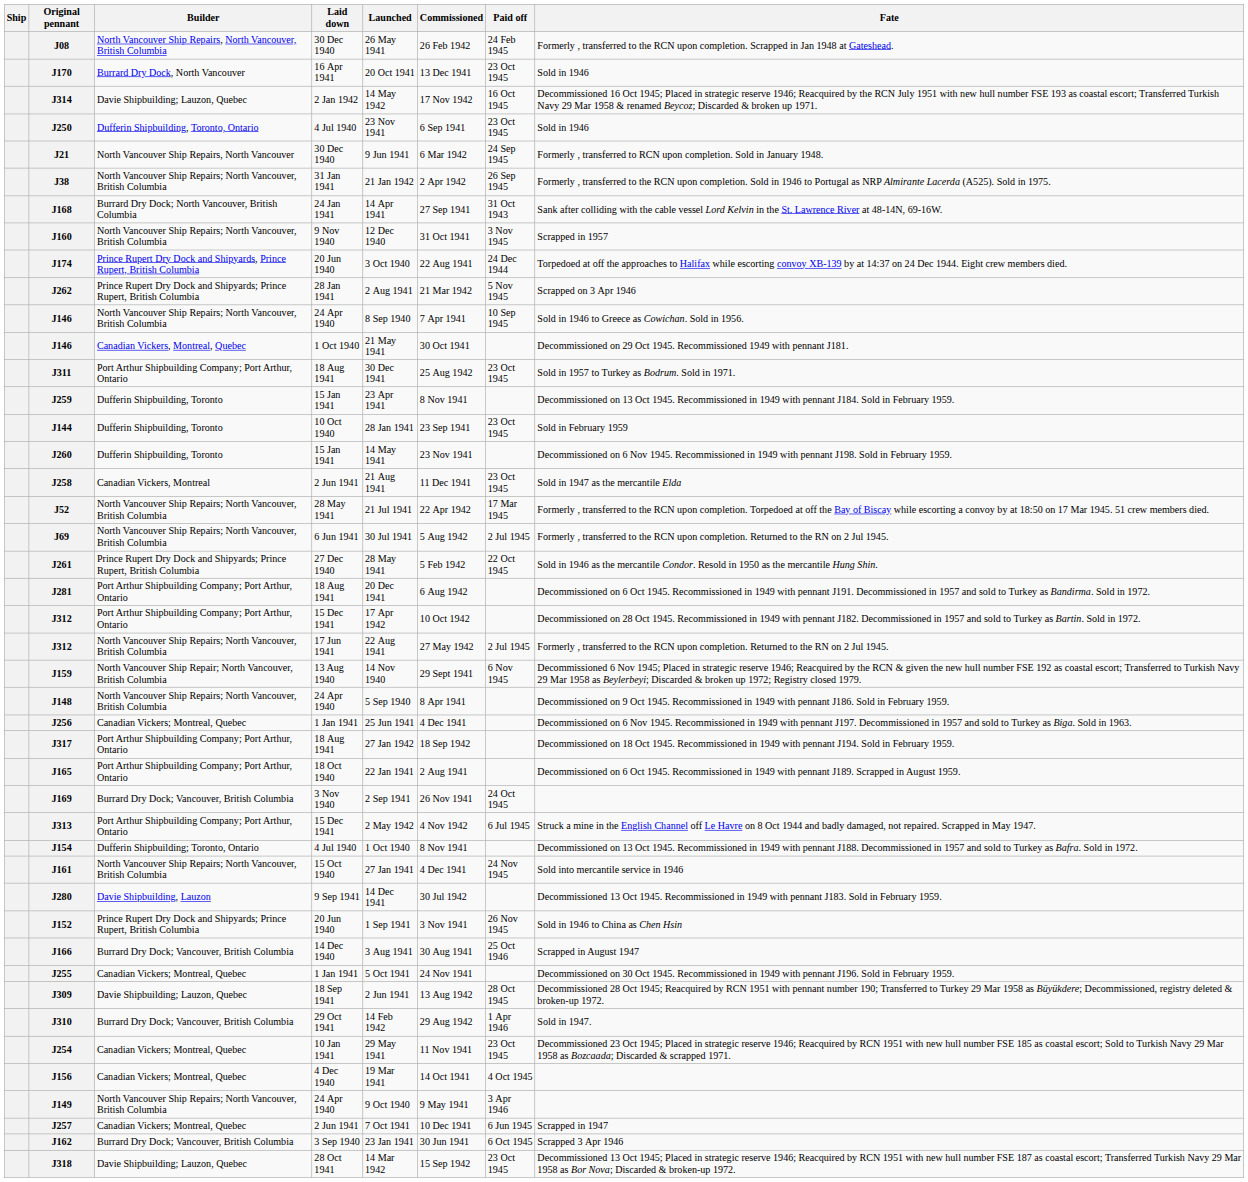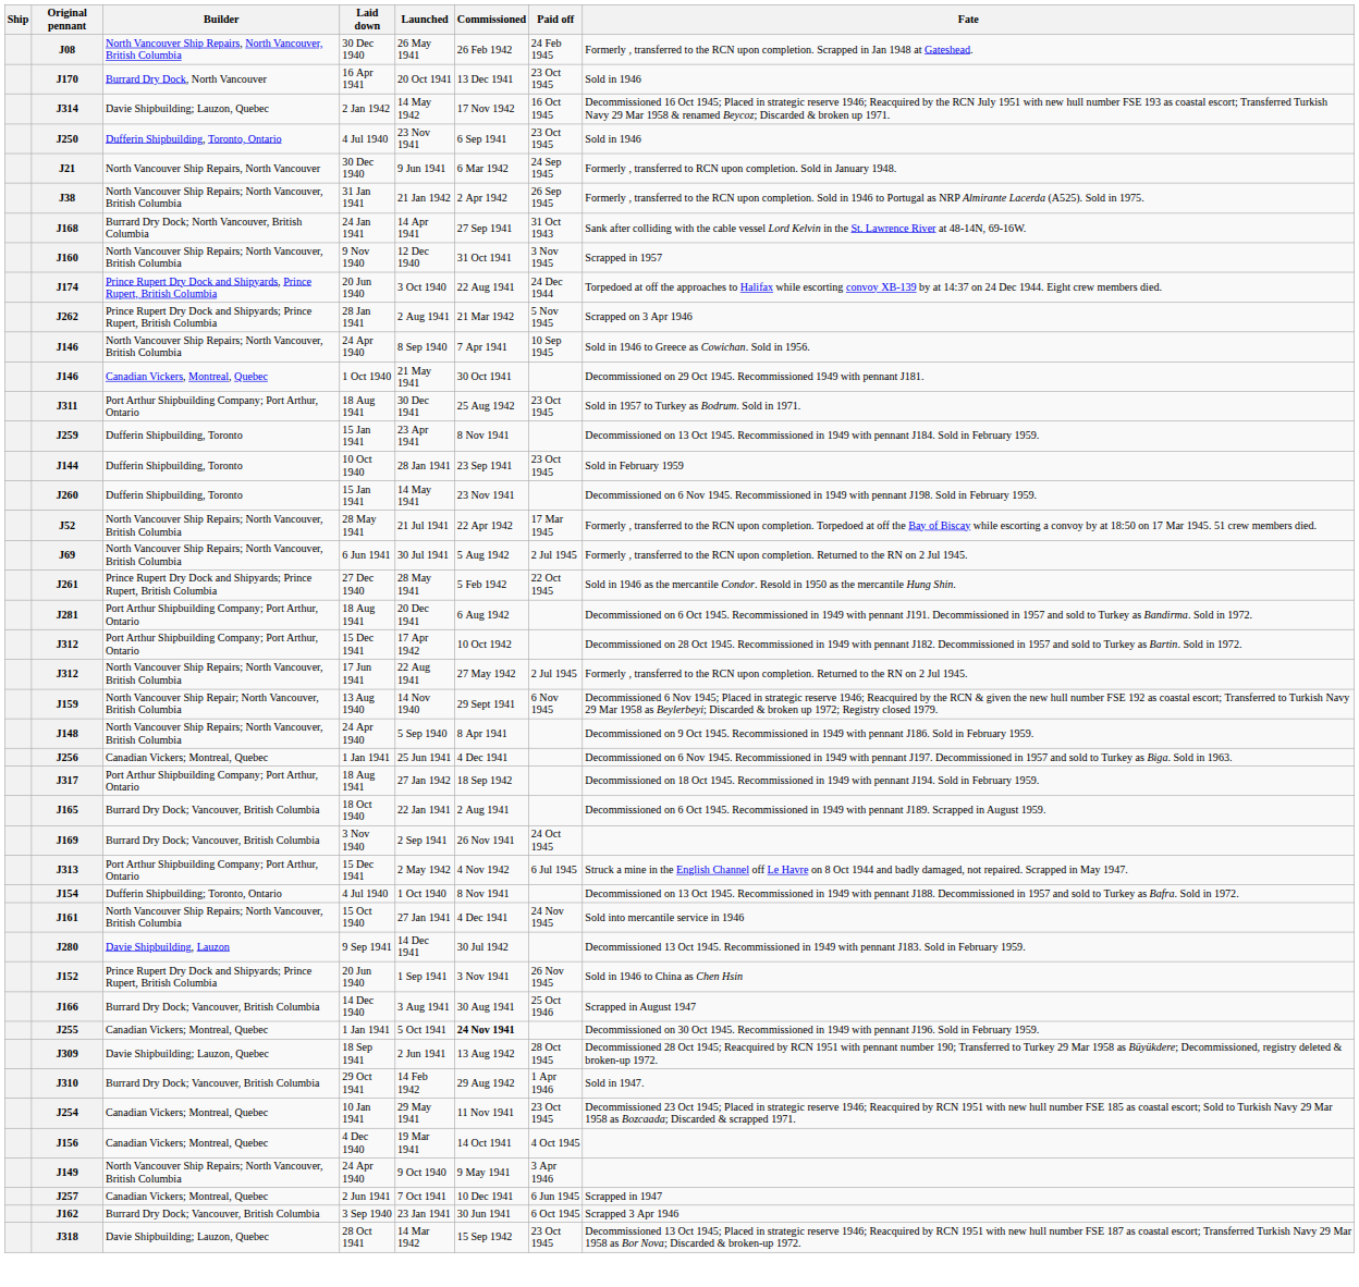 <table class="wikitable sortable plainrowheaders">
 <tr>
 <th scope="col">Ship</th>
 <th scope="col">Original pennant </th>
 <th scope="col">Builder</th>
 <th scope="col">Laid down</th>
 <th scope="col">Launched</th>
 <th scope="col">Commissioned</th>
 <th scope="col">Paid off</th>
 <th scope="col">Fate</th>
 </tr>
 <tr>
 <th scope="row"></th>
 <th scope="row">J08</th>
 <td><a href='#'>North Vancouver Ship Repairs</a>, <a href='#'>North Vancouver, British Columbia</a></td>
 <td>30 Dec 1940</td>
 <td>26 May 1941</td>
 <td>26 Feb 1942</td>
 <td>24 Feb 1945</td>
 <td>Formerly , transferred to the RCN upon completion. Scrapped in Jan 1948 at <a href='#'>Gateshead</a>.</td>
 </tr>
 <tr>
 <th scope="row"></th>
 <th scope="row">J170</th>
 <td><a href='#'>Burrard Dry Dock</a>, North Vancouver</td>
 <td>16 Apr 1941</td>
 <td>20 Oct 1941</td>
 <td>13 Dec 1941</td>
 <td>23 Oct 1945</td>
 <td>Sold in 1946</td>
 </tr>
 <tr>
 <th scope="row"></th>
 <th scope="row">J314</th>
 <td>Davie Shipbuilding; Lauzon, Quebec</td>
 <td>2 Jan 1942</td>
 <td>14 May 1942</td>
 <td>17 Nov 1942</td>
 <td>16 Oct 1945</td>
 <td>Decommissioned 16 Oct 1945; Placed in strategic reserve 1946; Reacquired by the RCN July 1951 with new hull number FSE 193 as coastal escort; Transferred Turkish Navy 29 Mar 1958 & renamed <em>Beycoz</em>; Discarded & broken up 1971.</td>
 </tr>
 <tr>
 <th scope="row"></th>
 <th scope="row">J250</th>
 <td><a href='#'>Dufferin Shipbuilding</a>, <a href='#'>Toronto, Ontario</a></td>
 <td>4 Jul 1940</td>
 <td>23 Nov 1941</td>
 <td>6 Sep 1941</td>
 <td>23 Oct 1945</td>
 <td>Sold in 1946</td>
 </tr>
 <tr>
 <th scope="row"></th>
 <th scope="row">J21</th>
 <td>North Vancouver Ship Repairs, North Vancouver</td>
 <td>30 Dec 1940</td>
 <td>9 Jun 1941</td>
 <td>6 Mar 1942</td>
 <td>24 Sep 1945</td>
 <td>Formerly , transferred to RCN upon completion. Sold in January 1948.</td>
 </tr>
 <tr>
 <th scope="row"></th>
 <th scope="row">J38</th>
 <td>North Vancouver Ship Repairs; North Vancouver, British Columbia</td>
 <td>31 Jan 1941</td>
 <td>21 Jan 1942</td>
 <td>2 Apr 1942</td>
 <td>26 Sep 1945</td>
 <td>Formerly , transferred to the RCN upon completion. Sold in 1946 to Portugal as NRP <em>Almirante Lacerda</em> (A525). Sold in 1975.</td>
 </tr>
 <tr>
 <th scope="row"></th>
 <th scope="row">J168</th>
 <td>Burrard Dry Dock; North Vancouver, British Columbia</td>
 <td>24 Jan 1941</td>
 <td>14 Apr 1941</td>
 <td>27 Sep 1941</td>
 <td>31 Oct 1943</td>
 <td>Sank after colliding with the cable vessel <em>Lord Kelvin</em> in the <a href='#'>St. Lawrence River</a> at 48-14N, 69-16W.</td>
 </tr>
 <tr>
 <th scope="row"></th>
 <th scope="row">J160</th>
 <td>North Vancouver Ship Repairs; North Vancouver, British Columbia</td>
 <td>9 Nov 1940</td>
 <td>12 Dec 1940</td>
 <td>31 Oct 1941</td>
 <td>3 Nov 1945</td>
 <td>Scrapped in 1957</td>
 </tr>
 <tr>
 <th scope="row"></th>
 <th scope="row">J174</th>
 <td><a href='#'>Prince Rupert Dry Dock and Shipyards</a>, <a href='#'>Prince Rupert, British Columbia</a></td>
 <td>20 Jun 1940</td>
 <td>3 Oct 1940</td>
 <td>22 Aug 1941</td>
 <td>24 Dec 1944</td>
 <td>Torpedoed at  off the approaches to <a href='#'>Halifax</a> while escorting <a href='#'>convoy XB-139</a> by  at 14:37 on 24 Dec 1944. Eight crew members died.</td>
 </tr>
 <tr>
 <th scope="row"></th>
 <th scope="row">J262</th>
 <td>Prince Rupert Dry Dock and Shipyards; Prince Rupert, British Columbia</td>
 <td>28 Jan 1941</td>
 <td>2 Aug 1941</td>
 <td>21 Mar 1942</td>
 <td>5 Nov 1945</td>
 <td>Scrapped on 3 Apr 1946</td>
 </tr>
 <tr>
 <th scope="row"></th>
 <th scope="row">J146</th>
 <td>North Vancouver Ship Repairs; North Vancouver, British Columbia</td>
 <td>24 Apr 1940</td>
 <td>8 Sep 1940</td>
 <td>7 Apr 1941</td>
 <td>10 Sep 1945</td>
 <td>Sold in 1946 to Greece as <em>Cowichan</em>. Sold in 1956.</td>
 </tr>
 <tr>
 <th scope="row"></th>
 <th scope="row">J146</th>
 <td><a href='#'>Canadian Vickers</a>, <a href='#'>Montreal</a>, <a href='#'>Quebec</a></td>
 <td>1 Oct 1940</td>
 <td>21 May 1941</td>
 <td>30 Oct 1941</td>
 <td></td>
 <td>Decommissioned on 29 Oct 1945. Recommissioned 1949 with pennant J181.</td>
 </tr>
 <tr>
 <th scope="row"></th>
 <th scope="row">J311</th>
 <td>Port Arthur Shipbuilding Company; Port Arthur, Ontario</td>
 <td>18 Aug 1941</td>
 <td>30 Dec 1941</td>
 <td>25 Aug 1942</td>
 <td>23 Oct 1945</td>
 <td>Sold in 1957 to Turkey as <em>Bodrum</em>. Sold in 1971.</td>
 </tr>
 <tr>
 <th scope="row"></th>
 <th scope="row">J259</th>
 <td>Dufferin Shipbuilding, Toronto</td>
 <td>15 Jan 1941</td>
 <td>23 Apr 1941</td>
 <td>8 Nov 1941</td>
 <td></td>
 <td>Decommissioned on 13 Oct 1945. Recommissioned in 1949 with pennant J184. Sold in February 1959.</td>
 </tr>
 <tr>
 <th scope="row"></th>
 <th scope="row">J144</th>
 <td>Dufferin Shipbuilding, Toronto</td>
 <td>10 Oct 1940</td>
 <td>28 Jan 1941</td>
 <td>23 Sep 1941</td>
 <td>23 Oct 1945</td>
 <td>Sold in February 1959</td>
 </tr>
 <tr>
 <th scope="row"></th>
 <th scope="row">J260</th>
 <td>Dufferin Shipbuilding, Toronto</td>
 <td>15 Jan 1941</td>
 <td>14 May 1941</td>
 <td>23 Nov 1941</td>
 <td></td>
 <td>Decommissioned on 6 Nov 1945. Recommissioned in 1949 with pennant J198. Sold in February 1959.</td>
 </tr>
 <tr>
 <th scope="row"></th>
-<th scope="row">J258</th>
-<td>Canadian Vickers, Montreal</td>
-<td>2 Jun 1941</td>
-<td>21 Aug 1941</td>
-<td>11 Dec 1941</td>
-<td>23 Oct 1945</td>
-<td>Sold in 1947 as the mercantile <em>Elda</em></td>
-</tr>
-<tr>
-<th scope="row"></th>
 <th scope="row">J52</th>
 <td>North Vancouver Ship Repairs; North Vancouver, British Columbia</td>
 <td>28 May 1941</td>
 <td>21 Jul 1941</td>
 <td>22 Apr 1942</td>
 <td>17 Mar 1945</td>
 <td>Formerly , transferred to the RCN upon completion. Torpedoed at  off the <a href='#'>Bay of Biscay</a> while escorting a convoy by  at 18:50 on 17 Mar 1945. 51 crew members died.</td>
 </tr>
 <tr>
 <th scope="row"></th>
 <th scope="row">J69</th>
 <td>North Vancouver Ship Repairs; North Vancouver, British Columbia</td>
 <td>6 Jun 1941</td>
 <td>30 Jul 1941</td>
 <td>5 Aug 1942</td>
 <td>2 Jul 1945</td>
 <td>Formerly , transferred to the RCN upon completion. Returned to the RN on 2 Jul 1945.</td>
 </tr>
 <tr>
 <th scope="row"></th>
 <th scope="row">J261</th>
 <td>Prince Rupert Dry Dock and Shipyards; Prince Rupert, British Columbia</td>
 <td>27 Dec 1940</td>
 <td>28 May 1941</td>
 <td>5 Feb 1942</td>
 <td>22 Oct 1945</td>
 <td>Sold in 1946 as the mercantile <em>Condor</em>. Resold in 1950 as the mercantile <em>Hung Shin</em>.</td>
 </tr>
 <tr>
 <th scope="row"></th>
 <th scope="row">J281</th>
 <td>Port Arthur Shipbuilding Company; Port Arthur, Ontario</td>
 <td>18 Aug 1941</td>
 <td>20 Dec 1941</td>
 <td>6 Aug 1942</td>
 <td></td>
 <td>Decommissioned on 6 Oct 1945. Recommissioned in 1949 with pennant J191. Decommissioned in 1957 and sold to Turkey as <em>Bandirma</em>. Sold in 1972.</td>
 </tr>
 <tr>
 <th scope="row"></th>
 <th scope="row">J312</th>
 <td>Port Arthur Shipbuilding Company; Port Arthur, Ontario</td>
 <td>15 Dec 1941</td>
 <td>17 Apr 1942</td>
 <td>10 Oct 1942</td>
 <td></td>
 <td>Decommissioned on 28 Oct 1945. Recommissioned in 1949 with pennant J182. Decommissioned in 1957 and sold to Turkey as <em>Bartin</em>. Sold in 1972.</td>
 </tr>
 <tr>
 <th scope="row"></th>
 <th scope="row">J312</th>
 <td>North Vancouver Ship Repairs; North Vancouver, British Columbia</td>
 <td>17 Jun 1941</td>
 <td>22 Aug 1941</td>
 <td>27 May 1942</td>
 <td>2 Jul 1945</td>
 <td>Formerly , transferred to the RCN upon completion. Returned to the RN on 2 Jul 1945.</td>
 </tr>
 <tr>
 <th scope="row"></th>
 <th scope="row">J159</th>
 <td>North Vancouver Ship Repair; North Vancouver, British Columbia</td>
 <td>13 Aug 1940</td>
 <td>14 Nov 1940</td>
 <td>29 Sept 1941</td>
 <td>6 Nov 1945</td>
 <td>Decommissioned 6 Nov 1945; Placed in strategic reserve 1946; Reacquired by the RCN & given the new hull number FSE 192 as coastal escort; Transferred to Turkish Navy 29 Mar 1958 as <em>Beylerbeyi</em>; Discarded & broken up 1972; Registry closed 1979.</td>
 </tr>
 <tr>
 <th scope="row"></th>
 <th scope="row">J148</th>
 <td>North Vancouver Ship Repairs; North Vancouver, British Columbia</td>
 <td>24 Apr 1940</td>
 <td>5 Sep 1940</td>
 <td>8 Apr 1941</td>
 <td></td>
 <td>Decommissioned on 9 Oct 1945. Recommissioned in 1949 with pennant J186. Sold in February 1959.</td>
 </tr>
 <tr>
 <th scope="row"></th>
 <th scope="row">J256</th>
 <td>Canadian Vickers; Montreal, Quebec</td>
 <td>1 Jan 1941</td>
 <td>25 Jun 1941</td>
 <td>4 Dec 1941</td>
 <td></td>
 <td>Decommissioned on 6 Nov 1945. Recommissioned in 1949 with pennant J197. Decommissioned in 1957 and sold to Turkey as <em>Biga</em>. Sold in 1963.</td>
 </tr>
 <tr>
 <th scope="row"></th>
 <th scope="row">J317</th>
 <td>Port Arthur Shipbuilding Company; Port Arthur, Ontario</td>
 <td>18 Aug 1941</td>
 <td>27 Jan 1942</td>
 <td>18 Sep 1942</td>
 <td></td>
 <td>Decommissioned on 18 Oct 1945. Recommissioned in 1949 with pennant J194. Sold in February 1959.</td>
 </tr>
 <tr>
 <th scope="row"></th>
 <th scope="row">J165</th>
-<td>Port Arthur Shipbuilding Company; Port Arthur, Ontario</td>
+<td>Burrard Dry Dock; Vancouver, British Columbia</td>
 <td>18 Oct 1940</td>
 <td>22 Jan 1941</td>
 <td>2 Aug 1941</td>
 <td></td>
 <td>Decommissioned on 6 Oct 1945. Recommissioned in 1949 with pennant J189. Scrapped in August 1959.</td>
 </tr>
 <tr>
 <th scope="row"></th>
 <th scope="row">J169</th>
 <td>Burrard Dry Dock; Vancouver, British Columbia</td>
 <td>3 Nov 1940</td>
 <td>2 Sep 1941</td>
 <td>26 Nov 1941</td>
 <td>24 Oct 1945</td>
 <td></td>
 </tr>
 <tr>
 <th scope="row"></th>
 <th scope="row">J313</th>
 <td>Port Arthur Shipbuilding Company; Port Arthur, Ontario</td>
 <td>15 Dec 1941</td>
 <td>2 May 1942</td>
 <td>4 Nov 1942</td>
 <td>6 Jul 1945</td>
 <td>Struck a mine in the <a href='#'>English Channel</a> off <a href='#'>Le Havre</a> on 8 Oct 1944 and badly damaged, not repaired. Scrapped in May 1947.</td>
 </tr>
 <tr>
 <th scope="row"></th>
 <th scope="row">J154</th>
 <td>Dufferin Shipbuilding; Toronto, Ontario</td>
 <td>4 Jul 1940</td>
 <td>1 Oct 1940</td>
 <td>8 Nov 1941</td>
 <td></td>
 <td>Decommissioned on 13 Oct 1945. Recommissioned in 1949 with pennant J188. Decommissioned in 1957 and sold to Turkey as <em>Bafra</em>. Sold in 1972.</td>
 </tr>
 <tr>
 <th scope="row"></th>
 <th scope="row">J161</th>
 <td>North Vancouver Ship Repairs; North Vancouver, British Columbia</td>
 <td>15 Oct 1940</td>
 <td>27 Jan 1941</td>
 <td>4 Dec 1941</td>
 <td>24 Nov 1945</td>
 <td>Sold into mercantile service in 1946</td>
 </tr>
 <tr>
 <th scope="row"></th>
 <th scope="row">J280</th>
 <td><a href='#'>Davie Shipbuilding</a>, <a href='#'>Lauzon</a></td>
 <td>9 Sep 1941</td>
 <td>14 Dec 1941</td>
 <td>30 Jul 1942</td>
 <td></td>
 <td>Decommissioned 13 Oct 1945. Recommissioned in 1949 with pennant J183. Sold in February 1959.</td>
 </tr>
 <tr>
 <th scope="row"></th>
 <th scope="row">J152</th>
 <td>Prince Rupert Dry Dock and Shipyards; Prince Rupert, British Columbia</td>
 <td>20 Jun 1940</td>
 <td>1 Sep 1941</td>
 <td>3 Nov 1941</td>
 <td>26 Nov 1945</td>
 <td>Sold in 1946 to China as <em>Chen Hsin</em></td>
 </tr>
 <tr>
 <th scope="row"></th>
 <th scope="row">J166</th>
 <td>Burrard Dry Dock; Vancouver, British Columbia</td>
 <td>14 Dec 1940</td>
 <td>3 Aug 1941</td>
 <td>30 Aug 1941</td>
 <td>25 Oct 1946</td>
 <td>Scrapped in August 1947</td>
 </tr>
 <tr>
 <th scope="row"></th>
 <th scope="row">J255</th>
 <td>Canadian Vickers; Montreal, Quebec</td>
 <td>1 Jan 1941</td>
 <td>5 Oct 1941</td>
-<td>24 Nov 1941</td>
+<td><strong>24 Nov 1941</strong></td>
 <td></td>
 <td>Decommissioned on 30 Oct 1945. Recommissioned in 1949 with pennant J196. Sold in February 1959.</td>
 </tr>
 <tr>
 <th scope="row"></th>
 <th scope="row">J309</th>
 <td>Davie Shipbuilding; Lauzon, Quebec</td>
 <td>18 Sep 1941</td>
 <td>2 Jun 1941</td>
 <td>13 Aug 1942</td>
 <td>28 Oct 1945</td>
 <td>Decommissioned 28 Oct 1945; Reacquired by RCN 1951 with pennant number 190; Transferred to Turkey 29 Mar 1958 as <em>Büyükdere</em>; Decommissioned, registry deleted & broken-up 1972.</td>
 </tr>
 <tr>
 <th scope="row"></th>
 <th scope="row">J310</th>
 <td>Burrard Dry Dock; Vancouver, British Columbia</td>
 <td>29 Oct 1941</td>
 <td>14 Feb 1942</td>
 <td>29 Aug 1942</td>
 <td>1 Apr 1946</td>
 <td>Sold in 1947.</td>
 </tr>
 <tr>
 <th scope="row"></th>
 <th scope="row">J254</th>
 <td>Canadian Vickers; Montreal, Quebec</td>
 <td>10 Jan 1941</td>
 <td>29 May 1941</td>
 <td>11 Nov 1941</td>
 <td>23 Oct 1945</td>
 <td>Decommissioned 23 Oct 1945; Placed in strategic reserve 1946; Reacquired by RCN 1951 with new hull number FSE 185 as coastal escort; Sold to Turkish Navy 29 Mar 1958 as <em>Bozcaada</em>; Discarded & scrapped 1971.</td>
 </tr>
 <tr>
 <th scope="row"></th>
 <th scope="row">J156</th>
 <td>Canadian Vickers; Montreal, Quebec</td>
 <td>4 Dec 1940</td>
 <td>19 Mar 1941</td>
 <td>14 Oct 1941</td>
 <td>4 Oct 1945</td>
 <td></td>
 </tr>
 <tr>
 <th scope="row"></th>
 <th scope="row">J149</th>
 <td>North Vancouver Ship Repairs; North Vancouver, British Columbia</td>
 <td>24 Apr 1940</td>
 <td>9 Oct 1940</td>
 <td>9 May 1941</td>
 <td>3 Apr 1946</td>
 <td></td>
 </tr>
 <tr>
 <th scope="row"></th>
 <th scope="row">J257</th>
 <td>Canadian Vickers; Montreal, Quebec</td>
 <td>2 Jun 1941</td>
 <td>7 Oct 1941</td>
 <td>10 Dec 1941</td>
 <td>6 Jun 1945</td>
 <td>Scrapped in 1947</td>
 </tr>
 <tr>
 <th scope="row"></th>
 <th scope="row">J162</th>
 <td>Burrard Dry Dock; Vancouver, British Columbia</td>
 <td>3 Sep 1940</td>
 <td>23 Jan 1941</td>
 <td>30 Jun 1941</td>
 <td>6 Oct 1945</td>
 <td>Scrapped 3 Apr 1946</td>
 </tr>
 <tr>
 <th scope="row"></th>
 <th scope="row">J318</th>
 <td>Davie Shipbuilding; Lauzon, Quebec</td>
 <td>28 Oct 1941</td>
 <td>14 Mar 1942</td>
 <td>15 Sep 1942</td>
 <td>23 Oct 1945</td>
 <td>Decommissioned 13 Oct 1945; Placed in strategic reserve 1946; Reacquired by RCN 1951 with new hull number FSE 187 as coastal escort; Transferred Turkish Navy 29 Mar 1958 as <em>Bor Nova</em>; Discarded & broken-up 1972.</td>
 </tr>
 </table>
